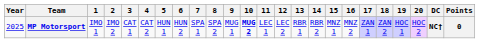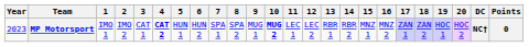 <table class="wikitable" style="text-align:center; font-size:85%">
 <tr>
 <th>Year</th>
 <th>Team</th>
 <th>1</th>
 <th>2</th>
 <th>3</th>
 <th>4</th>
 <th>5</th>
 <th>6</th>
 <th>7</th>
 <th>8</th>
 <th>9</th>
 <th>10</th>
 <th>11</th>
 <th>12</th>
 <th>13</th>
 <th>14</th>
 <th>15</th>
 <th>16</th>
 <th>17</th>
 <th>18</th>
 <th>19</th>
 <th>20</th>
 <th>DC</th>
 <th>Points</th>
 </tr>
 <tr>
-<td><a href='#'>2025</a></td>
+<td><a href='#'>2023</a></td>
 <th nowrap><a href='#'>MP Motorsport</a></th>
 <td style="background:#;"><a href='#'>IMO<br>1</a><br></td>
 <td style="background:#;"><a href='#'>IMO<br>2</a><br></td>
 <td style="background:#;"><a href='#'>CAT<br>1</a><br></td>
-<td style="background:#;"><a href='#'>CAT<br>2</a><br></td>
+<td style="background:#;"><strong><a href='#'>CAT<br>2</a><br></strong></td>
 <td style="background:#;"><a href='#'>HUN<br>1</a><br></td>
 <td style="background:#;"><a href='#'>HUN<br>2</a><br></td>
 <td style="background:#;"><a href='#'>SPA<br>1</a></td>
 <td style="background:#;"><a href='#'>SPA<br>2</a></td>
 <td style="background:#;"><a href='#'>MUG<br>1</a><br></td>
 <td style="background:#;"><strong><a href='#'>MUG<br>2</a><br></strong></td>
 <td style="background:#;"><a href='#'>LEC<br>1</a><br></td>
 <td style="background:#;"><a href='#'>LEC<br>2</a><br></td>
 <td style="background:#;"><a href='#'>RBR<br>1</a></td>
 <td style="background:#;"><a href='#'>RBR<br>2</a></td>
 <td style="background:#;"><a href='#'>MNZ<br>1</a></td>
 <td style="background:#;"><a href='#'>MNZ<br>2</a></td>
 <td style="background:#CFCFFF;"><a href='#'>ZAN<br>1</a><br></td>
 <td style="background:#CFCFFF;"><a href='#'>ZAN<br>2</a><br></td>
 <td style="background:#CFCFFF;"><a href='#'>HOC<br>1</a><br></td>
 <td style="background:#EFCFFF;"><a href='#'>HOC<br>2</a><br></td>
 <th>NC†</th>
 <th>0</th>
 </tr>
 </table>
